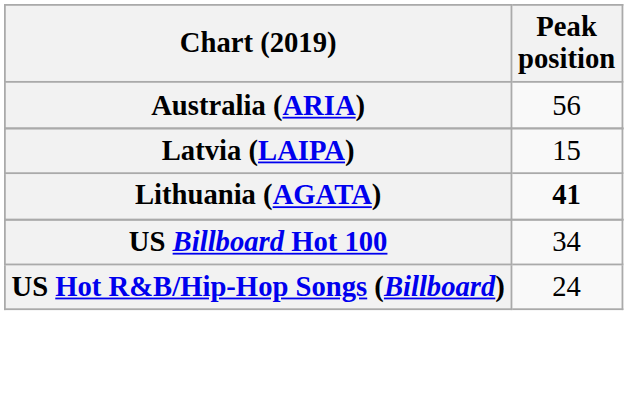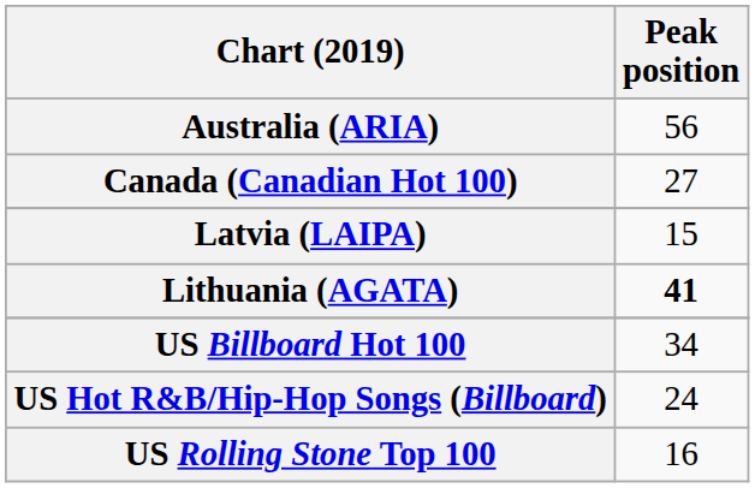 <table class="wikitable sortable plainrowheaders" style="text-align:center">
 <tr>
 <th scope="col">Chart (2019)</th>
 <th scope="col">Peak<br>position</th>
 </tr>
 <tr>
 <th scope="row">Australia (<a href='#'>ARIA</a>)</th>
 <td>56</td>
+</tr>
+<tr>
+<th scope="row">Canada (<a href='#'>Canadian Hot 100</a>)</th>
+<td>27</td>
 </tr>
 <tr>
 </tr>
 <tr>
 <th scope="row">Latvia (<a href='#'>LAIPA</a>)</th>
 <td>15</td>
 </tr>
 <tr>
 <th scope="row">Lithuania (<a href='#'>AGATA</a>)</th>
 <td><strong>41</strong></td>
 </tr>
 <tr>
 </tr>
 <tr>
 </tr>
 <tr>
 </tr>
 <tr>
 <th scope="row">US <a href='#'><em>Billboard</em> Hot 100</a></th>
 <td>34</td>
 </tr>
 <tr>
 <th scope="row">US <a href='#'>Hot R&B/Hip-Hop Songs</a> (<em><a href='#'>Billboard</a></em>)</th>
 <td>24</td>
 </tr>
+<tr>
+<th scope="row">US <a href='#'><em>Rolling Stone</em> Top 100</a></th>
+<td>16</td>
+</tr>
 </table>
